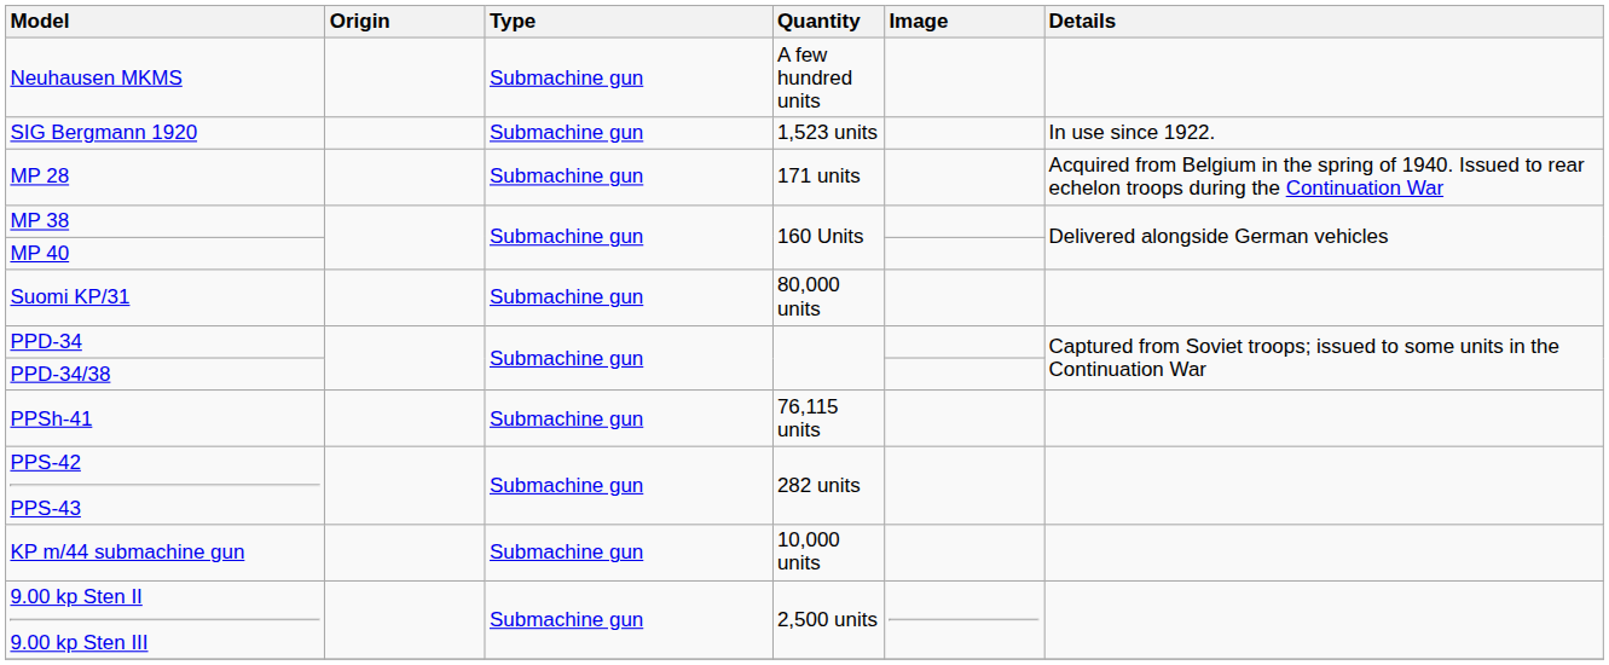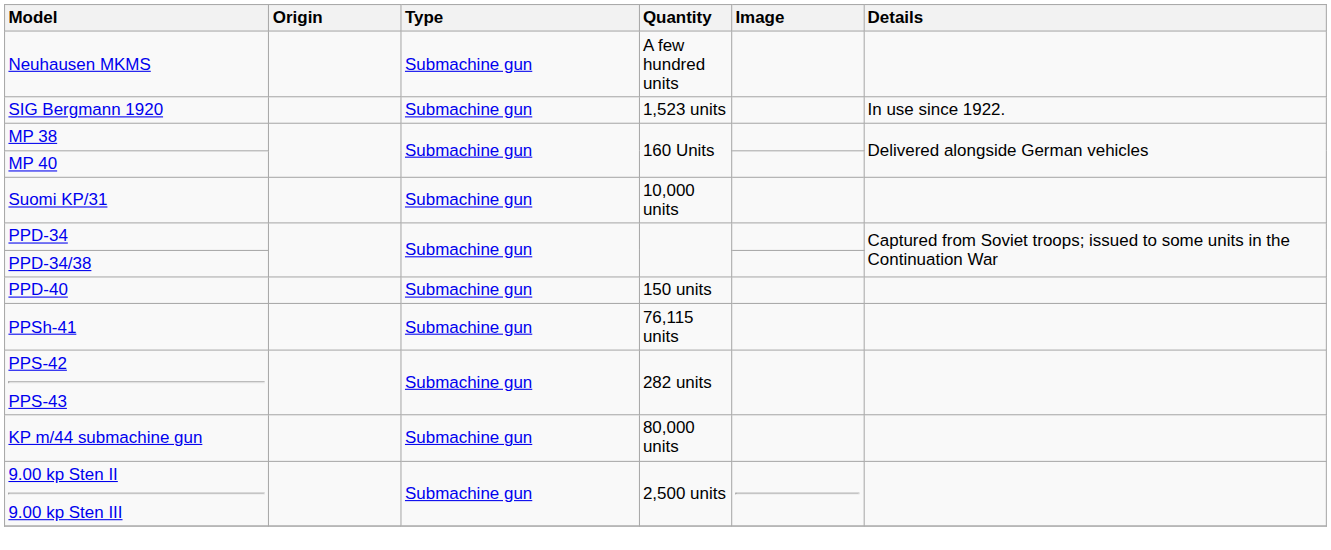 <table class="wikitable sortable">
 <tr>
 <th style="text-align: left; width:20%;">Model</th>
 <th style="text-align: left; width:10%;">Origin</th>
 <th style="text-align: left; width:18%;">Type</th>
 <th style="text-align: left; width:7%;">Quantity</th>
 <th style="text-align: left; width:10%;">Image</th>
 <th style="text-align: left; width:35%;">Details</th>
 </tr>
 <tr>
 <td><a href='#'>Neuhausen MKMS</a></td>
 <td></td>
 <td><a href='#'>Submachine gun</a></td>
 <td>A few hundred units</td>
 <td></td>
 <td></td>
 </tr>
 <tr>
 <td><a href='#'>SIG Bergmann 1920</a></td>
 <td></td>
 <td><a href='#'>Submachine gun</a></td>
 <td>1,523 units</td>
 <td></td>
 <td>In use since 1922.</td>
 </tr>
 <tr>
-<td><a href='#'>MP 28</a></td>
-<td></td>
-<td><a href='#'>Submachine gun</a></td>
-<td>171 units</td>
-<td></td>
-<td>Acquired from Belgium in the spring of 1940. Issued to rear echelon troops during the <a href='#'>Continuation War</a></td>
-</tr>
-<tr>
 <td><a href='#'>MP 38</a></td>
 <td rowspan="2"></td>
 <td rowspan="2"><a href='#'>Submachine gun</a></td>
 <td rowspan="2">160 Units</td>
 <td></td>
 <td rowspan="2">Delivered alongside German vehicles</td>
 </tr>
 <tr>
 <td><a href='#'>MP 40</a></td>
 <td></td>
 </tr>
 <tr>
 <td><a href='#'>Suomi KP/31</a></td>
 <td></td>
 <td><a href='#'>Submachine gun</a></td>
-<td>80,000 units</td>
+<td>10,000 units</td>
 <td></td>
 <td></td>
 </tr>
 <tr>
 <td><a href='#'>PPD-34</a></td>
 <td rowspan="2"></td>
 <td rowspan="2"><a href='#'>Submachine gun</a></td>
 <td rowspan="2"></td>
 <td></td>
 <td rowspan="2">Captured from Soviet troops; issued to some units in the Continuation War</td>
 </tr>
 <tr>
 <td><a href='#'>PPD-34/38</a></td>
+<td></td>
+</tr>
+<tr>
+<td><a href='#'>PPD-40</a></td>
+<td></td>
+<td><a href='#'>Submachine gun</a></td>
+<td>150 units</td>
+<td></td>
 <td></td>
 </tr>
 <tr>
 <td><a href='#'>PPSh-41</a></td>
 <td></td>
 <td><a href='#'>Submachine gun</a></td>
 <td>76,115 units</td>
 <td></td>
 <td></td>
 </tr>
 <tr>
 <td><a href='#'>PPS-42</a><hr><a href='#'>PPS-43</a></td>
 <td></td>
 <td><a href='#'>Submachine gun</a></td>
 <td>282 units</td>
 <td></td>
 <td></td>
 </tr>
 <tr>
 <td><a href='#'>KP m/44 submachine gun</a></td>
 <td></td>
 <td><a href='#'>Submachine gun</a></td>
-<td>10,000 units</td>
+<td>80,000 units</td>
 <td></td>
 <td></td>
 </tr>
 <tr>
 <td><a href='#'>9.00 kp Sten II</a><hr><a href='#'>9.00 kp Sten III</a></td>
 <td></td>
 <td><a href='#'>Submachine gun</a></td>
 <td>2,500 units</td>
 <td><hr></td>
 <td></td>
 </tr>
 <tr>
 </tr>
 </table>
